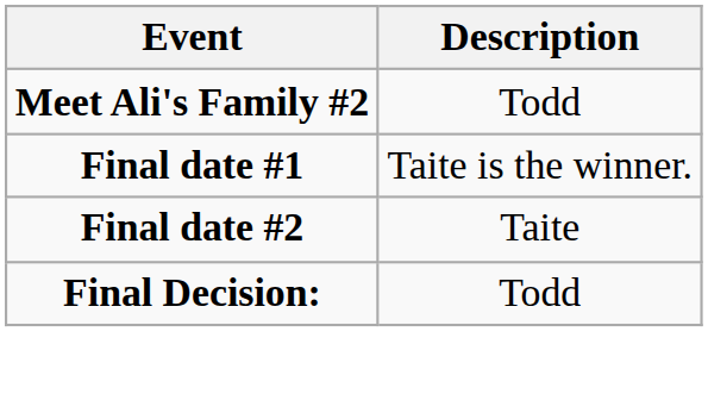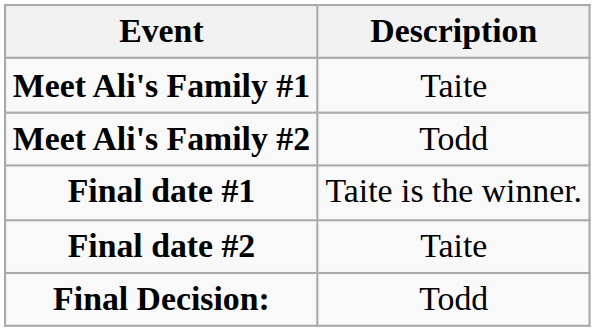 <table class="wikitable sortable" style="text-align:center;">
 <tr>
 <th>Event</th>
 <th>Description</th>
+</tr>
+<tr>
+<td><strong>Meet Ali's Family #1</strong></td>
+<td>Taite</td>
 </tr>
 <tr>
 <td><strong>Meet Ali's Family #2</strong></td>
 <td>Todd</td>
 </tr>
 <tr>
 <td><strong>Final date #1</strong></td>
 <td>Taite is the winner.</td>
 </tr>
 <tr>
 <td><strong>Final date #2</strong></td>
 <td>Taite</td>
 </tr>
 <tr>
 <td><strong>Final Decision:</strong></td>
 <td>Todd</td>
 </tr>
 </table>
